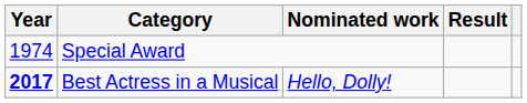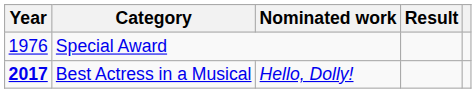 <table class="wikitable plainrowheaders">
 <tr>
 <th>Year</th>
 <th>Category</th>
 <th>Nominated work</th>
 <th>Result</th>
 <th></th>
 </tr>
 <tr>
-<td><a href='#'>1974</a></td>
+<td><a href='#'>1976</a></td>
 <td colspan="2"><a href='#'>Special Award</a></td>
 <td></td>
 <td align="center"></td>
 </tr>
 <tr>
 <td><strong><a href='#'>2017</a></strong></td>
 <td><a href='#'>Best Actress in a Musical</a></td>
 <td><em><a href='#'>Hello, Dolly!</a></em></td>
 <td></td>
 <td align="center"></td>
 </tr>
 </table>
